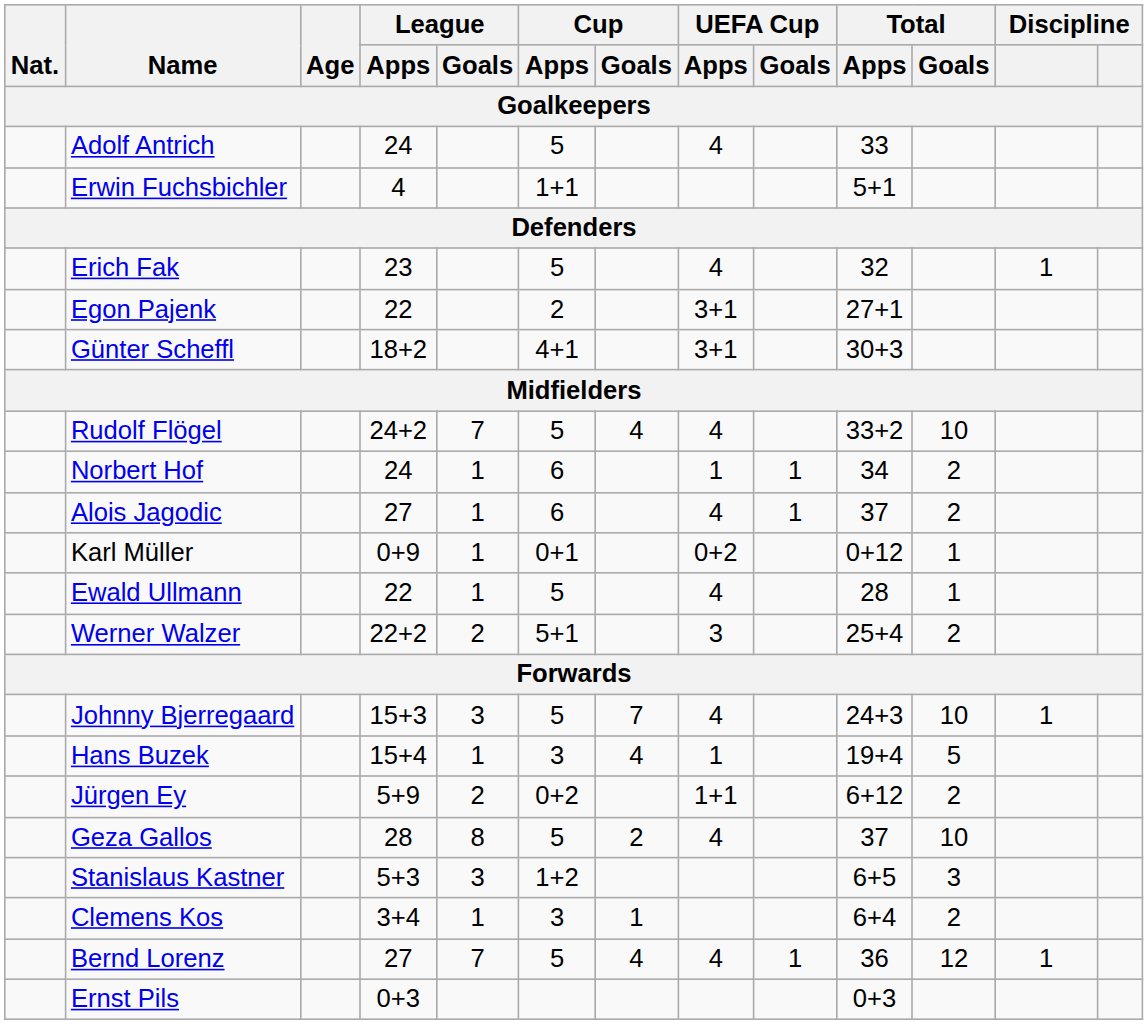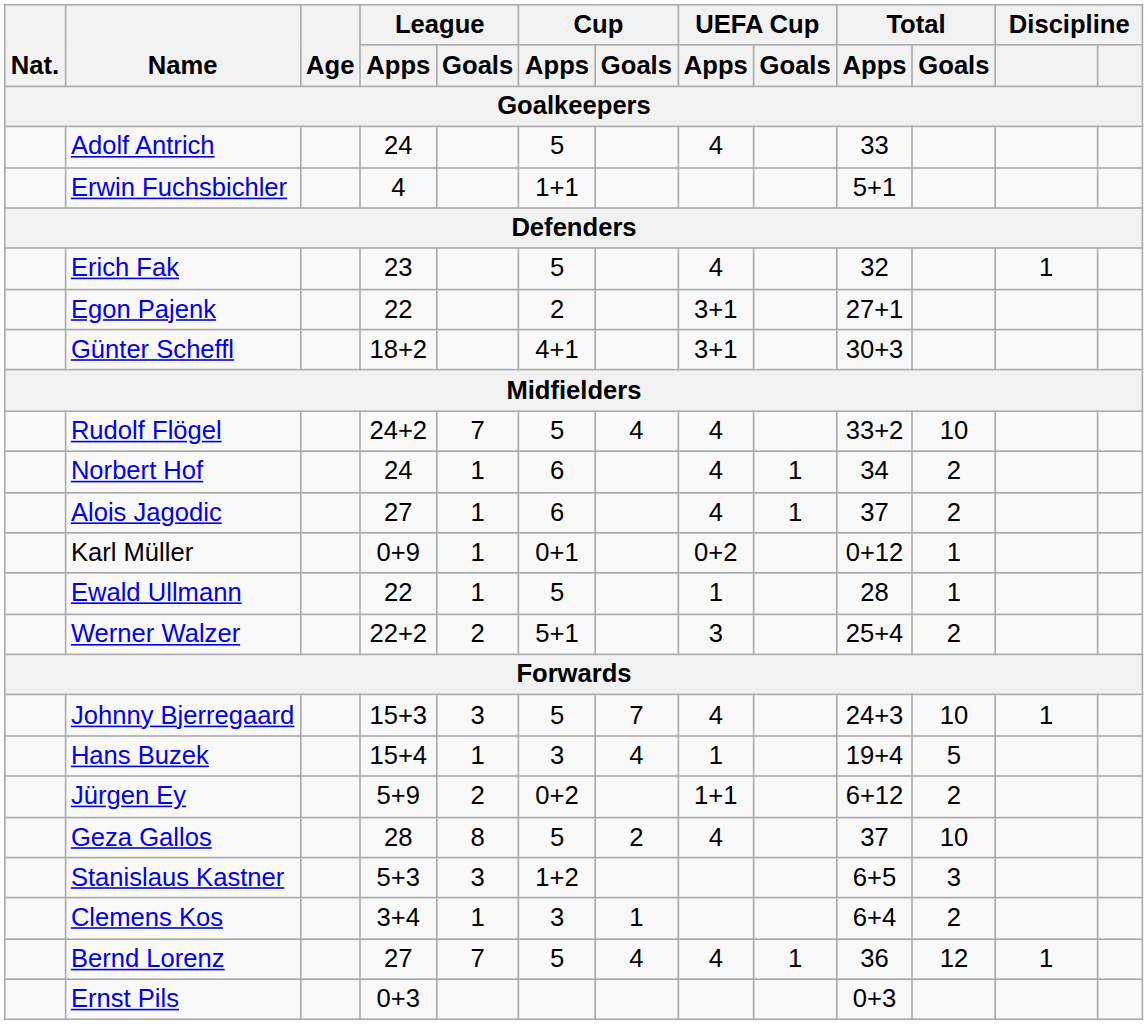 <table class="wikitable" style="text-align:center">
 <tr>
 <th rowspan="2" valign="bottom">Nat.</th>
 <th rowspan="2" valign="bottom">Name</th>
 <th rowspan="2" valign="bottom">Age</th>
 <th colspan="2" width="85">League</th>
 <th colspan="2" width="85">Cup</th>
 <th colspan="2" width="85">UEFA Cup</th>
 <th colspan="2" width="85">Total</th>
 <th colspan="2" width="85">Discipline</th>
 </tr>
 <tr>
 <th>Apps</th>
 <th>Goals</th>
 <th>Apps</th>
 <th>Goals</th>
 <th>Apps</th>
 <th>Goals</th>
 <th>Apps</th>
 <th>Goals</th>
 <th></th>
 <th></th>
 </tr>
 <tr>
 <th colspan=15>Goalkeepers</th>
 </tr>
 <tr>
 <td></td>
 <td align="left"><a href='#'>Adolf Antrich</a></td>
 <td></td>
 <td>24</td>
 <td></td>
 <td>5</td>
 <td></td>
 <td>4</td>
 <td></td>
 <td>33</td>
 <td></td>
 <td></td>
 <td></td>
 </tr>
 <tr>
 <td></td>
 <td align="left"><a href='#'>Erwin Fuchsbichler</a></td>
 <td></td>
 <td>4</td>
 <td></td>
 <td>1+1</td>
 <td></td>
 <td></td>
 <td></td>
 <td>5+1</td>
 <td></td>
 <td></td>
 <td></td>
 </tr>
 <tr>
 <th colspan=15>Defenders</th>
 </tr>
 <tr>
 <td></td>
 <td align="left"><a href='#'>Erich Fak</a></td>
 <td></td>
 <td>23</td>
 <td></td>
 <td>5</td>
 <td></td>
 <td>4</td>
 <td></td>
 <td>32</td>
 <td></td>
 <td>1</td>
 <td></td>
 </tr>
 <tr>
 <td></td>
 <td align="left"><a href='#'>Egon Pajenk</a></td>
 <td></td>
 <td>22</td>
 <td></td>
 <td>2</td>
 <td></td>
 <td>3+1</td>
 <td></td>
 <td>27+1</td>
 <td></td>
 <td></td>
 <td></td>
 </tr>
 <tr>
 <td></td>
 <td align="left"><a href='#'>Günter Scheffl</a></td>
 <td></td>
 <td>18+2</td>
 <td></td>
 <td>4+1</td>
 <td></td>
 <td>3+1</td>
 <td></td>
 <td>30+3</td>
 <td></td>
 <td></td>
 <td></td>
 </tr>
 <tr>
 <th colspan=15>Midfielders</th>
 </tr>
 <tr>
 <td></td>
 <td align="left"><a href='#'>Rudolf Flögel</a></td>
 <td></td>
 <td>24+2</td>
 <td>7</td>
 <td>5</td>
 <td>4</td>
 <td>4</td>
 <td></td>
 <td>33+2</td>
 <td>10</td>
 <td></td>
 <td></td>
 </tr>
 <tr>
 <td></td>
 <td align="left"><a href='#'>Norbert Hof</a></td>
 <td></td>
 <td>24</td>
 <td>1</td>
 <td>6</td>
 <td></td>
-<td>1</td>
+<td>4</td>
 <td>1</td>
 <td>34</td>
 <td>2</td>
 <td></td>
 <td></td>
 </tr>
 <tr>
 <td></td>
 <td align="left"><a href='#'>Alois Jagodic</a></td>
 <td></td>
 <td>27</td>
 <td>1</td>
 <td>6</td>
 <td></td>
 <td>4</td>
 <td>1</td>
 <td>37</td>
 <td>2</td>
 <td></td>
 <td></td>
 </tr>
 <tr>
 <td></td>
 <td align="left">Karl Müller</td>
 <td></td>
 <td>0+9</td>
 <td>1</td>
 <td>0+1</td>
 <td></td>
 <td>0+2</td>
 <td></td>
 <td>0+12</td>
 <td>1</td>
 <td></td>
 <td></td>
 </tr>
 <tr>
 <td></td>
 <td align="left"><a href='#'>Ewald Ullmann</a></td>
 <td></td>
 <td>22</td>
 <td>1</td>
 <td>5</td>
 <td></td>
-<td>4</td>
+<td>1</td>
 <td></td>
 <td>28</td>
 <td>1</td>
 <td></td>
 <td></td>
 </tr>
 <tr>
 <td></td>
 <td align="left"><a href='#'>Werner Walzer</a></td>
 <td></td>
 <td>22+2</td>
 <td>2</td>
 <td>5+1</td>
 <td></td>
 <td>3</td>
 <td></td>
 <td>25+4</td>
 <td>2</td>
 <td></td>
 <td></td>
 </tr>
 <tr>
 <th colspan=15>Forwards</th>
 </tr>
 <tr>
 <td></td>
 <td align="left"><a href='#'>Johnny Bjerregaard</a></td>
 <td></td>
 <td>15+3</td>
 <td>3</td>
 <td>5</td>
 <td>7</td>
 <td>4</td>
 <td></td>
 <td>24+3</td>
 <td>10</td>
 <td>1</td>
 <td></td>
 </tr>
 <tr>
 <td></td>
 <td align="left"><a href='#'>Hans Buzek</a></td>
 <td></td>
 <td>15+4</td>
 <td>1</td>
 <td>3</td>
 <td>4</td>
 <td>1</td>
 <td></td>
 <td>19+4</td>
 <td>5</td>
 <td></td>
 <td></td>
 </tr>
 <tr>
 <td></td>
 <td align="left"><a href='#'>Jürgen Ey</a></td>
 <td></td>
 <td>5+9</td>
 <td>2</td>
 <td>0+2</td>
 <td></td>
 <td>1+1</td>
 <td></td>
 <td>6+12</td>
 <td>2</td>
 <td></td>
 <td></td>
 </tr>
 <tr>
 <td></td>
 <td align="left"><a href='#'>Geza Gallos</a></td>
 <td></td>
 <td>28</td>
 <td>8</td>
 <td>5</td>
 <td>2</td>
 <td>4</td>
 <td></td>
 <td>37</td>
 <td>10</td>
 <td></td>
 <td></td>
 </tr>
 <tr>
 <td></td>
 <td align="left"><a href='#'>Stanislaus Kastner</a></td>
 <td></td>
 <td>5+3</td>
 <td>3</td>
 <td>1+2</td>
 <td></td>
 <td></td>
 <td></td>
 <td>6+5</td>
 <td>3</td>
 <td></td>
 <td></td>
 </tr>
 <tr>
 <td></td>
 <td align="left"><a href='#'>Clemens Kos</a></td>
 <td></td>
 <td>3+4</td>
 <td>1</td>
 <td>3</td>
 <td>1</td>
 <td></td>
 <td></td>
 <td>6+4</td>
 <td>2</td>
 <td></td>
 <td></td>
 </tr>
 <tr>
 <td></td>
 <td align="left"><a href='#'>Bernd Lorenz</a></td>
 <td></td>
 <td>27</td>
 <td>7</td>
 <td>5</td>
 <td>4</td>
 <td>4</td>
 <td>1</td>
 <td>36</td>
 <td>12</td>
 <td>1</td>
 <td></td>
 </tr>
 <tr>
 <td></td>
 <td align="left"><a href='#'>Ernst Pils</a></td>
 <td></td>
 <td>0+3</td>
 <td></td>
 <td></td>
 <td></td>
 <td></td>
 <td></td>
 <td>0+3</td>
 <td></td>
 <td></td>
 <td></td>
 </tr>
 </table>
